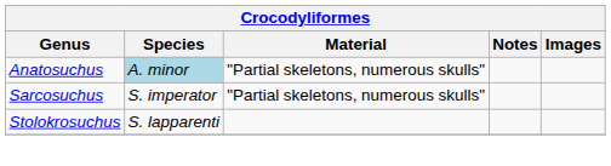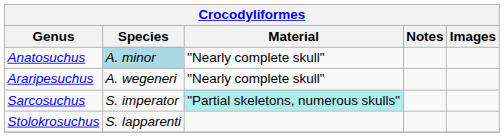 <table class="wikitable" align="center">
 <tr>
 <th colspan="5" align="center"><strong><a href='#'>Crocodyliformes</a></strong></th>
 </tr>
 <tr>
 <th>Genus</th>
 <th>Species</th>
 <th>Material</th>
 <th>Notes</th>
 <th>Images</th>
 </tr>
 <tr>
 <td><em><a href='#'>Anatosuchus</a></em></td>
 <td style="background: lightblue;"><em>A. minor</em></td>
-<td>"Partial skeletons, numerous skulls"</td>
+<td>"Nearly complete skull"</td>
+<td></td>
+<td></td>
+</tr>
+<tr>
+<td><em><a href='#'>Araripesuchus</a></em></td>
+<td><em>A. wegeneri</em></td>
+<td>"Nearly complete skull"</td>
 <td></td>
 <td></td>
 </tr>
 <tr>
 <td><em><a href='#'>Sarcosuchus</a></em></td>
 <td><em>S. imperator</em></td>
-<td>"Partial skeletons, numerous skulls"</td>
+<td style="background: paleturquoise;">"Partial skeletons, numerous skulls"</td>
 <td></td>
 <td></td>
 </tr>
 <tr>
 <td><em><a href='#'>Stolokrosuchus</a></em></td>
 <td><em>S. lapparenti</em></td>
 <td></td>
 <td></td>
 <td></td>
 </tr>
 <tr>
 </tr>
 </table>
